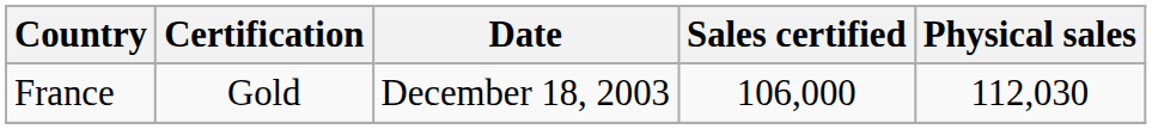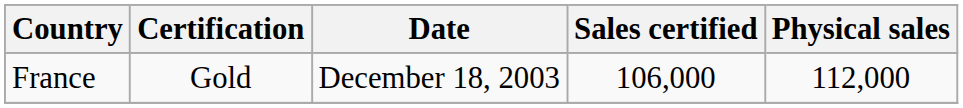 <table class="wikitable sortable">
 <tr>
 <th bgcolor="#ebf5ff">Country</th>
 <th bgcolor="#ebf5ff">Certification</th>
 <th bgcolor="#ebf5ff">Date</th>
 <th bgcolor="#ebf5ff">Sales certified</th>
 <th bgcolor="#ebf5ff">Physical sales</th>
 </tr>
 <tr>
 <td>France</td>
 <td align="center">Gold</td>
 <td align="center">December 18, 2003</td>
 <td align="center">106,000</td>
-<td align="center">112,030</td>
+<td align="center">112,000</td>
 </tr>
 <tr>
 </tr>
 </table>
